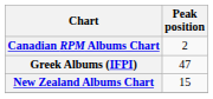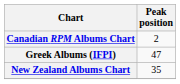 <table class="wikitable sortable plainrowheaders" style="text-align:center;">
 <tr>
 <th>Chart</th>
 <th>Peak<br>position</th>
 </tr>
 <tr>
 <th scope="row"><a href='#'>Canadian <em>RPM</em> Albums Chart</a></th>
 <td>2</td>
 </tr>
 <tr>
 <th scope="row">Greek Albums (<a href='#'>IFPI</a>)</th>
 <td>47</td>
 </tr>
 <tr>
 <th scope="row"><a href='#'>New Zealand Albums Chart</a></th>
-<td>15</td>
+<td>35</td>
 </tr>
 <tr>
 </tr>
 <tr>
 </tr>
 </table>
